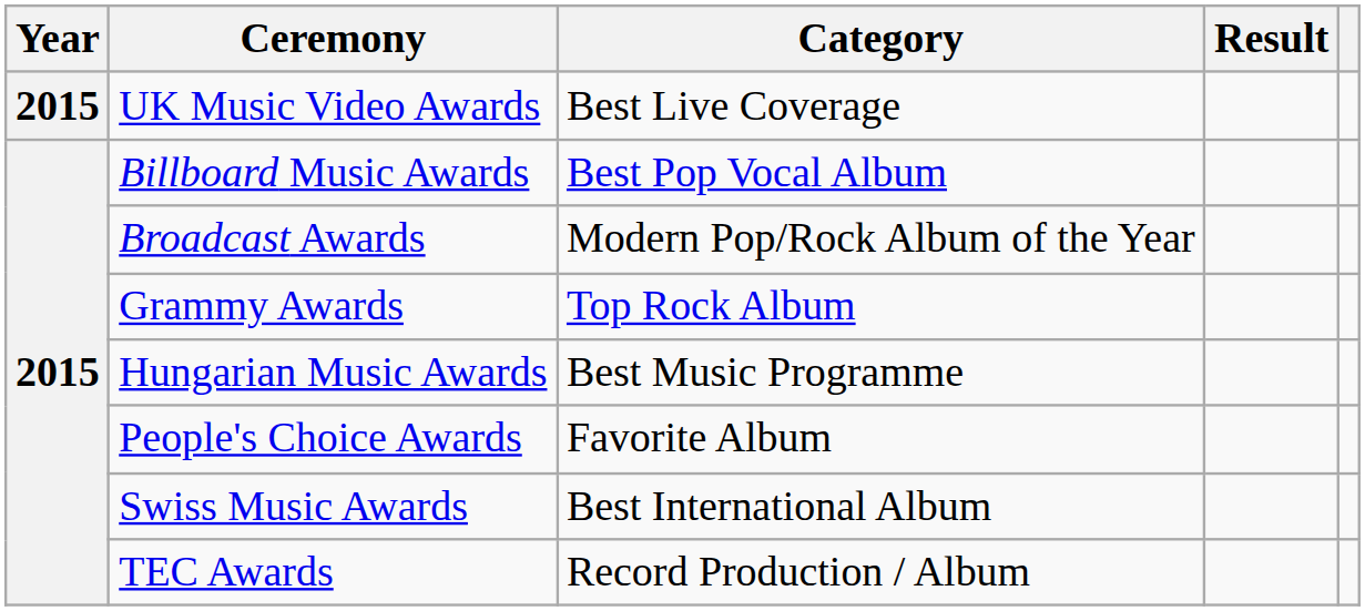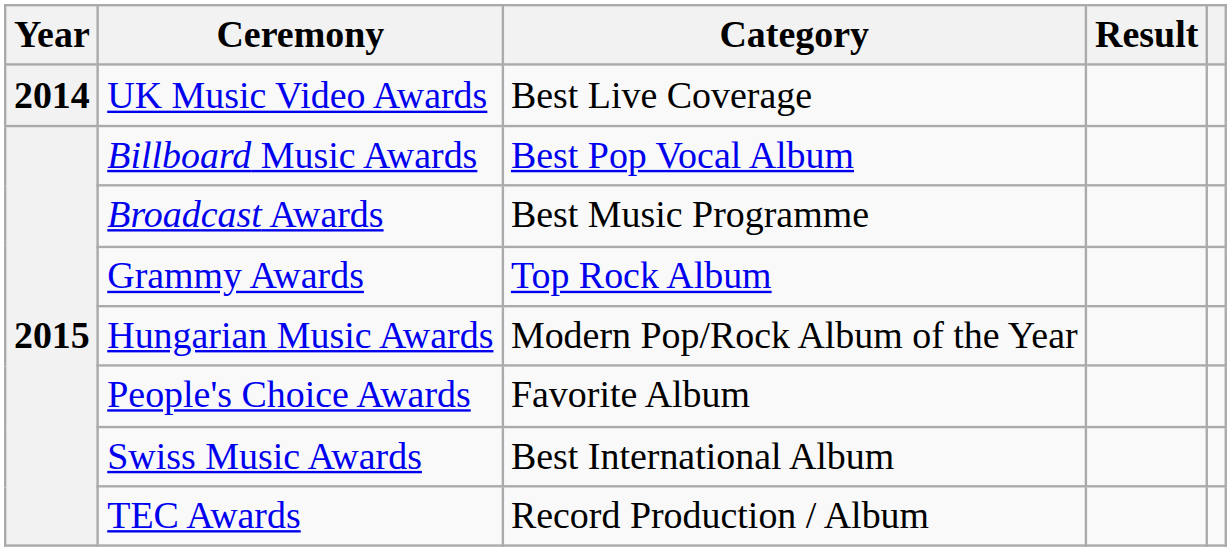 <table class="wikitable sortable plainrowheaders">
 <tr>
 <th scope="col">Year</th>
 <th scope="col">Ceremony</th>
 <th scope="col">Category</th>
 <th scope="col">Result</th>
 <th scope="col" class="unsortable"></th>
 </tr>
 <tr>
-<th scope="row" style="text-align:center;">2015</th>
+<th scope="row" style="text-align:center;">2014</th>
 <td><a href='#'>UK Music Video Awards</a></td>
 <td>Best Live Coverage</td>
 <td></td>
 <td style="text-align:center;"></td>
 </tr>
 <tr>
 <th rowspan="7" scope="row" style="text-align:center;">2015</th>
 <td><a href='#'><em>Billboard</em> Music Awards</a></td>
 <td><a href='#'>Best Pop Vocal Album</a></td>
 <td></td>
 <td style="text-align:center;"></td>
 </tr>
 <tr>
 <td><a href='#'><em>Broadcast</em> Awards</a></td>
-<td>Modern Pop/Rock Album of the Year</td>
+<td>Best Music Programme</td>
 <td></td>
 <td style="text-align:center;"></td>
 </tr>
 <tr>
 <td><a href='#'>Grammy Awards</a></td>
 <td><a href='#'>Top Rock Album</a></td>
 <td></td>
 <td style="text-align:center;"></td>
 </tr>
 <tr>
 <td><a href='#'>Hungarian Music Awards</a></td>
-<td>Best Music Programme</td>
+<td>Modern Pop/Rock Album of the Year</td>
 <td></td>
 <td style="text-align:center;"></td>
 </tr>
 <tr>
 <td><a href='#'>People's Choice Awards</a></td>
 <td>Favorite Album</td>
 <td></td>
 <td style="text-align:center;"></td>
 </tr>
 <tr>
 <td><a href='#'>Swiss Music Awards</a></td>
 <td>Best International Album</td>
 <td></td>
 <td style="text-align:center;"></td>
 </tr>
 <tr>
 <td><a href='#'>TEC Awards</a></td>
 <td>Record Production / Album</td>
 <td></td>
 <td style="text-align:center;"></td>
 </tr>
 </table>
